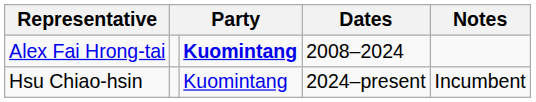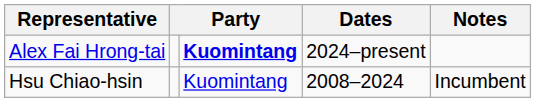 <table class=wikitable>
 <tr valign=bottom>
 <th>Representative</th>
 <th colspan="2">Party</th>
 <th>Dates</th>
 <th>Notes</th>
 </tr>
 <tr>
 <td><a href='#'>Alex Fai Hrong-tai</a></td>
 <td bgcolor=></td>
 <td><strong><a href='#'>Kuomintang</a></strong></td>
-<td>2008–2024</td>
+<td>2024–present</td>
 <td></td>
 </tr>
 <tr>
 <td>Hsu Chiao-hsin</td>
 <td bgcolor=></td>
 <td><a href='#'>Kuomintang</a></td>
-<td>2024–present</td>
+<td>2008–2024</td>
 <td>Incumbent</td>
 </tr>
 </table>
